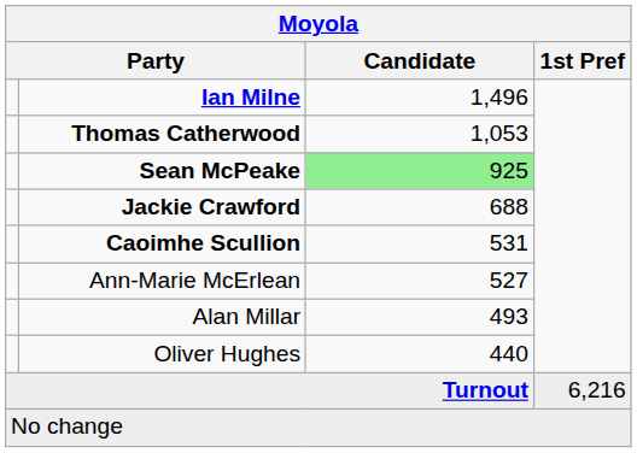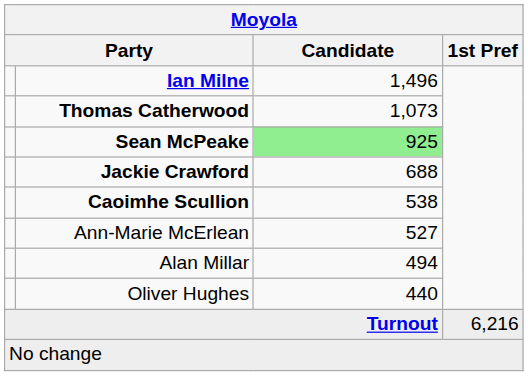 <table class="wikitable">
 <tr>
 <th colspan="4" align="center"><a href='#'>Moyola</a></th>
 </tr>
 <tr>
 <th colspan="2" align="center" width=200>Party</th>
 <th width=150>Candidate</th>
 <th width=60>1st Pref</th>
 </tr>
 <tr>
 <td></td>
 <td align="right"><strong><a href='#'>Ian Milne</a></strong></td>
 <td align="right">1,496</td>
 </tr>
 <tr>
 <td></td>
 <td align="right"><strong>Thomas Catherwood</strong></td>
-<td align="right">1,053</td>
+<td align="right">1,073</td>
 </tr>
 <tr>
 <td></td>
 <td align="right"><strong>Sean McPeake</strong></td>
 <td align="right" style="background: lightgreen;">925</td>
 </tr>
 <tr>
 <td></td>
 <td align="right"><strong>Jackie Crawford</strong></td>
 <td align="right">688</td>
 </tr>
 <tr>
 <td></td>
 <td align="right"><strong>Caoimhe Scullion</strong></td>
-<td align="right">531</td>
+<td align="right">538</td>
 </tr>
 <tr>
 <td></td>
 <td align="right">Ann-Marie McErlean</td>
 <td align="right">527</td>
 </tr>
 <tr>
 <td></td>
 <td align="right">Alan Millar</td>
-<td align="right">493</td>
+<td align="right">494</td>
 </tr>
 <tr>
 <td></td>
 <td align="right">Oliver Hughes</td>
 <td align="right">440</td>
 </tr>
 <tr bgcolor="EEEEEE">
 <td colspan=3 align="right"><strong><a href='#'>Turnout</a></strong></td>
 <td align="right">6,216</td>
 </tr>
 <tr>
 <td colspan=4 bgcolor="EEEEEE">No change</td>
 </tr>
 </table>
